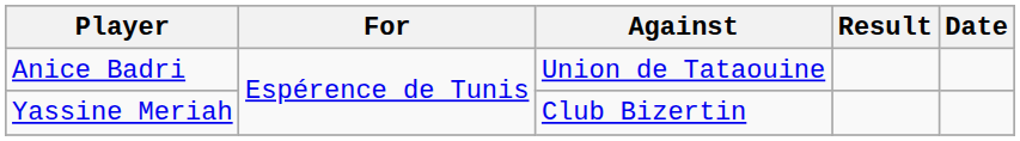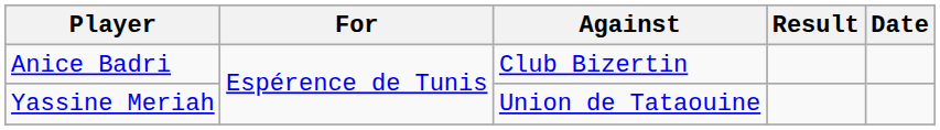 <table class="wikitable sortable">
 <tr>
 <th>Player</th>
 <th>For</th>
 <th>Against</th>
 <th>Result</th>
 <th>Date</th>
 </tr>
 <tr>
 <td> <a href='#'>Anice Badri</a></td>
 <td rowspan=2><a href='#'>Espérence de Tunis</a></td>
-<td><a href='#'>Union de Tataouine</a></td>
+<td><a href='#'>Club Bizertin</a></td>
 <td style="text-align:center"></td>
 <td></td>
 </tr>
 <tr>
 <td> <a href='#'>Yassine Meriah</a></td>
-<td><a href='#'>Club Bizertin</a></td>
+<td><a href='#'>Union de Tataouine</a></td>
 <td style="text-align:center"></td>
 <td></td>
 </tr>
 </table>
